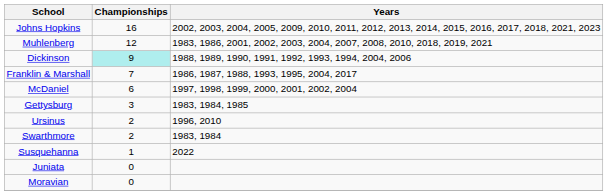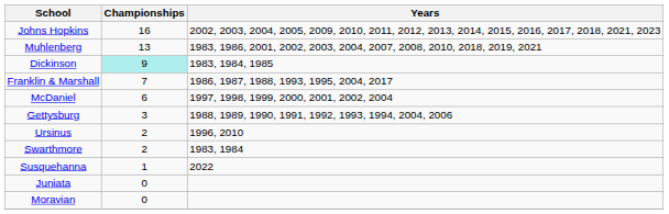 <table class="wikitable sortable" style="text-align:center;">
 <tr>
 <th>School</th>
 <th>Championships</th>
 <th class=unsortable>Years</th>
 </tr>
 <tr>
 <td><a href='#'>Johns Hopkins</a></td>
 <td>16</td>
 <td align="left">2002, 2003, 2004, 2005, 2009, 2010, 2011, 2012, 2013, 2014, 2015, 2016, 2017, 2018, 2021, 2023</td>
 </tr>
 <tr>
 <td><a href='#'>Muhlenberg</a></td>
-<td>12</td>
+<td>13</td>
 <td align="left">1983, 1986, 2001, 2002, 2003, 2004, 2007, 2008, 2010, 2018, 2019, 2021</td>
 </tr>
 <tr>
 <td><a href='#'>Dickinson</a></td>
 <td style="background: paleturquoise;">9</td>
-<td align="left">1988, 1989, 1990, 1991, 1992, 1993, 1994, 2004, 2006</td>
+<td align="left">1983, 1984, 1985</td>
 </tr>
 <tr>
 <td><a href='#'>Franklin & Marshall</a></td>
 <td>7</td>
 <td align="left">1986, 1987, 1988, 1993, 1995, 2004, 2017</td>
 </tr>
 <tr>
 <td><a href='#'>McDaniel</a></td>
 <td>6</td>
 <td align="left">1997, 1998, 1999, 2000, 2001, 2002, 2004</td>
 </tr>
 <tr>
 <td><a href='#'>Gettysburg</a></td>
 <td>3</td>
-<td align="left">1983, 1984, 1985</td>
+<td align="left">1988, 1989, 1990, 1991, 1992, 1993, 1994, 2004, 2006</td>
 </tr>
 <tr>
 <td><a href='#'>Ursinus</a></td>
 <td>2</td>
 <td align="left">1996, 2010</td>
 </tr>
 <tr>
 <td><a href='#'>Swarthmore</a></td>
 <td>2</td>
 <td align="left">1983, 1984</td>
 </tr>
 <tr>
 <td><a href='#'>Susquehanna</a></td>
 <td>1</td>
 <td align="left">2022</td>
 </tr>
 <tr>
 <td><a href='#'>Juniata</a></td>
 <td>0</td>
 <td align="left"></td>
 </tr>
 <tr>
 <td><a href='#'>Moravian</a></td>
 <td>0</td>
 <td align="left"></td>
 </tr>
 <tr>
 </tr>
 </table>
